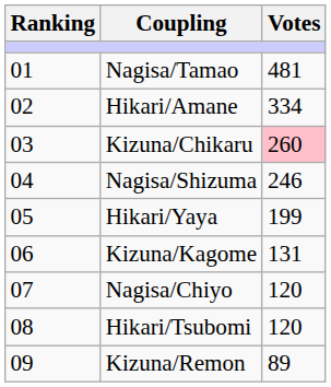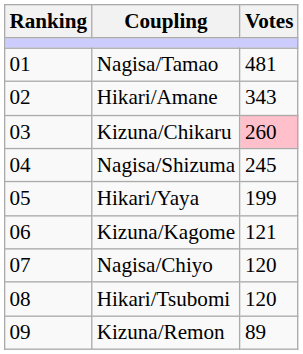 <table class="wikitable" width="20%">
 <tr>
 <th>Ranking</th>
 <th>Coupling</th>
 <th>Votes</th>
 </tr>
 <tr>
 <td colspan="5" bgcolor="#CCCCFF"></td>
 </tr>
 <tr>
 <td>01</td>
 <td>Nagisa/Tamao</td>
 <td>481</td>
 </tr>
 <tr>
 <td>02</td>
 <td>Hikari/Amane</td>
-<td>334</td>
+<td>343</td>
 </tr>
 <tr>
 <td>03</td>
 <td>Kizuna/Chikaru</td>
 <td style="background: pink;">260</td>
 </tr>
 <tr>
 <td>04</td>
 <td>Nagisa/Shizuma</td>
-<td>246</td>
+<td>245</td>
 </tr>
 <tr>
 <td>05</td>
 <td>Hikari/Yaya</td>
 <td>199</td>
 </tr>
 <tr>
 <td>06</td>
 <td>Kizuna/Kagome</td>
-<td>131</td>
+<td>121</td>
 </tr>
 <tr>
 <td>07</td>
 <td>Nagisa/Chiyo</td>
 <td>120</td>
 </tr>
 <tr>
 <td>08</td>
 <td>Hikari/Tsubomi</td>
 <td>120</td>
 </tr>
 <tr>
 <td>09</td>
 <td>Kizuna/Remon</td>
 <td>89</td>
 </tr>
 </table>
